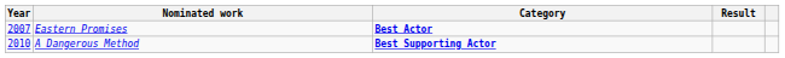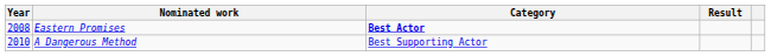 <table class="wikitable sortable">
 <tr>
 <th scope="col" style="width:1em;">Year</th>
 <th scope="col" style="width:35em;">Nominated work</th>
 <th scope="col" style="width:35em;">Category</th>
 <th scope="col" style="width:5em;">Result</th>
 <th scope="col" style="width:1em;" class="unsortable"></th>
 </tr>
 <tr>
-<td><a href='#'>2007</a></td>
+<td><a href='#'>2008</a></td>
 <td><em><a href='#'>Eastern Promises</a></em></td>
 <td><strong><a href='#'>Best Actor</a></strong></td>
 <td></td>
 <td style="text-align:center;"></td>
 </tr>
 <tr>
 <td><a href='#'>2010</a></td>
 <td><em><a href='#'>A Dangerous Method</a></em></td>
-<td><strong><a href='#'>Best Supporting Actor</a></strong></td>
+<td><a href='#'>Best Supporting Actor</a></td>
 <td></td>
 </tr>
 </table>
